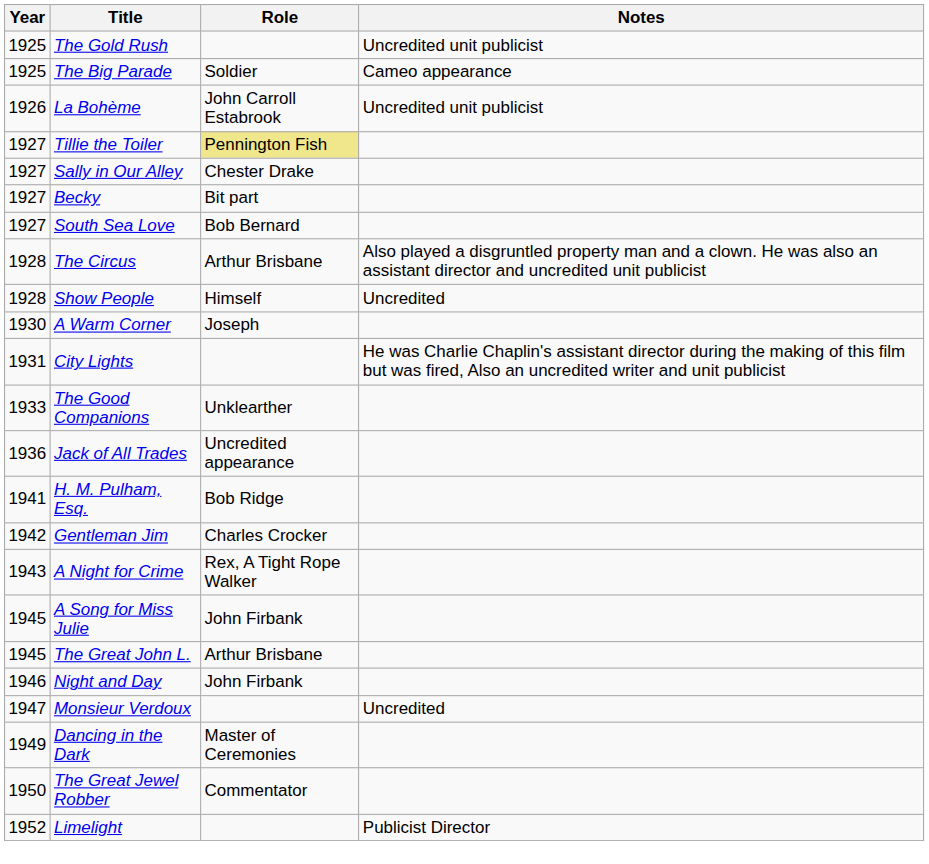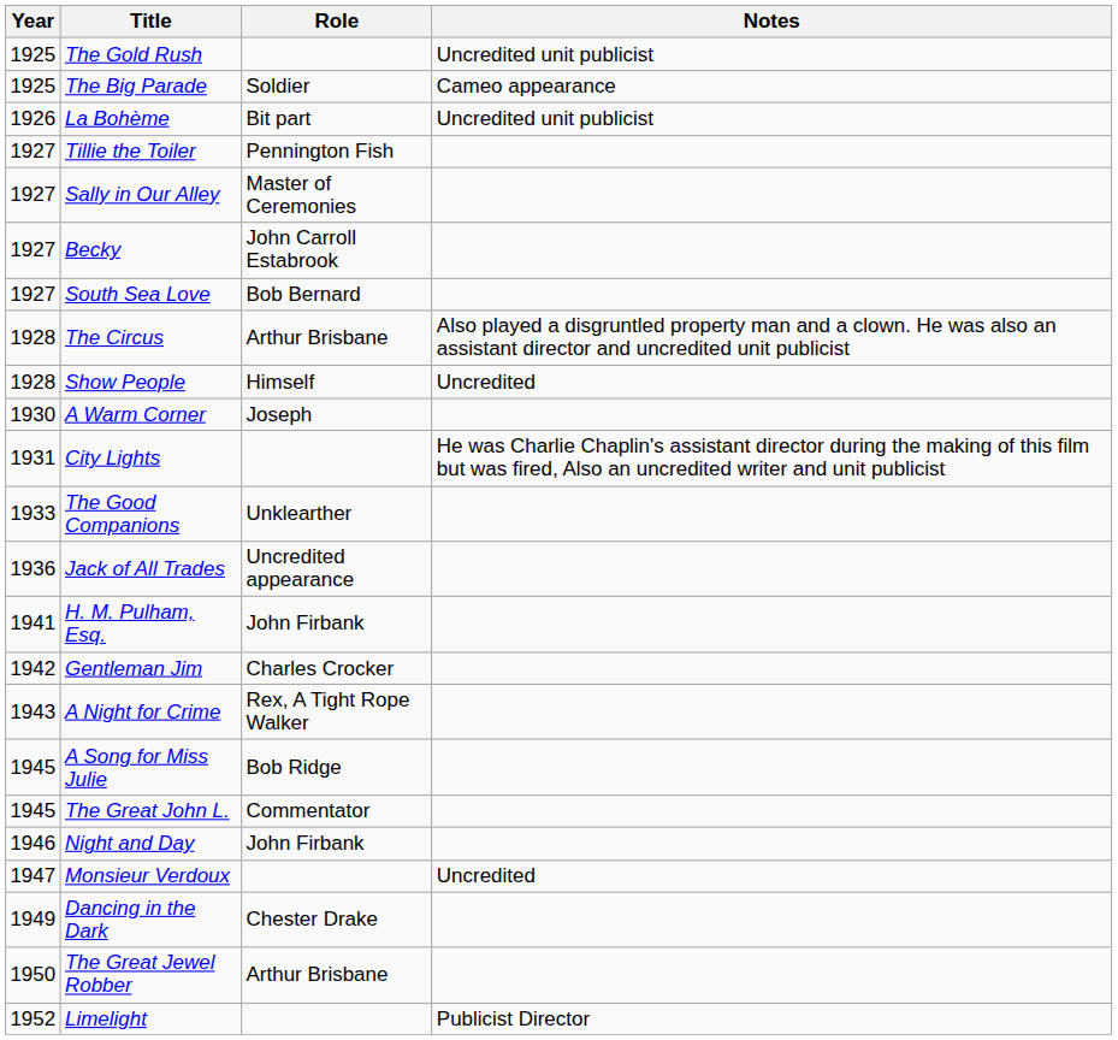 <table class="sortable wikitable">
 <tr>
 <th>Year</th>
 <th>Title</th>
 <th>Role</th>
 <th>Notes</th>
 </tr>
 <tr>
 <td>1925</td>
 <td><em><a href='#'>The Gold Rush</a></em></td>
 <td></td>
 <td>Uncredited unit publicist</td>
 </tr>
 <tr>
 <td>1925</td>
 <td><em><a href='#'>The Big Parade</a></em></td>
 <td>Soldier</td>
 <td>Cameo appearance</td>
 </tr>
 <tr>
 <td>1926</td>
 <td><em><a href='#'>La Bohème</a></em></td>
-<td>John Carroll Estabrook</td>
+<td>Bit part</td>
 <td>Uncredited unit publicist</td>
 </tr>
 <tr>
 <td>1927</td>
 <td><em><a href='#'>Tillie the Toiler</a></em></td>
-<td style="background: khaki;">Pennington Fish</td>
+<td>Pennington Fish</td>
 <td></td>
 </tr>
 <tr>
 <td>1927</td>
 <td><em><a href='#'>Sally in Our Alley</a></em></td>
-<td>Chester Drake</td>
+<td>Master of Ceremonies</td>
 <td></td>
 </tr>
 <tr>
 <td>1927</td>
 <td><em><a href='#'>Becky</a></em></td>
-<td>Bit part</td>
+<td>John Carroll Estabrook</td>
 <td></td>
 </tr>
 <tr>
 <td>1927</td>
 <td><em><a href='#'>South Sea Love</a></em></td>
 <td>Bob Bernard</td>
 <td></td>
 </tr>
 <tr>
 <td>1928</td>
 <td><em><a href='#'>The Circus</a></em></td>
 <td>Arthur Brisbane</td>
 <td>Also played a disgruntled property man and a clown. He was also an assistant director and uncredited unit publicist</td>
 </tr>
 <tr>
 <td>1928</td>
 <td><em><a href='#'>Show People</a></em></td>
 <td>Himself</td>
 <td>Uncredited</td>
 </tr>
 <tr>
 <td>1930</td>
 <td><em><a href='#'>A Warm Corner</a></em></td>
 <td>Joseph</td>
 <td></td>
 </tr>
 <tr>
 <td>1931</td>
 <td><em><a href='#'>City Lights</a></em></td>
 <td></td>
 <td>He was Charlie Chaplin's assistant director during the making of this film but was fired, Also an uncredited writer and unit publicist</td>
 </tr>
 <tr>
 <td>1933</td>
 <td><em><a href='#'>The Good Companions</a></em></td>
 <td>Unklearther</td>
 <td></td>
 </tr>
 <tr>
 <td>1936</td>
 <td><em><a href='#'>Jack of All Trades</a></em></td>
 <td>Uncredited appearance</td>
 <td></td>
 </tr>
 <tr>
 <td>1941</td>
 <td><em><a href='#'>H. M. Pulham, Esq.</a></em></td>
-<td>Bob Ridge</td>
+<td>John Firbank</td>
 <td></td>
 </tr>
 <tr>
 <td>1942</td>
 <td><em><a href='#'>Gentleman Jim</a></em></td>
 <td>Charles Crocker</td>
 <td></td>
 </tr>
 <tr>
 <td>1943</td>
 <td><em><a href='#'>A Night for Crime</a></em></td>
 <td>Rex, A Tight Rope Walker</td>
 <td></td>
 </tr>
 <tr>
 <td>1945</td>
 <td><em><a href='#'>A Song for Miss Julie</a></em></td>
-<td>John Firbank</td>
+<td>Bob Ridge</td>
 <td></td>
 </tr>
 <tr>
 <td>1945</td>
 <td><em><a href='#'>The Great John L.</a></em></td>
-<td>Arthur Brisbane</td>
+<td>Commentator</td>
 <td></td>
 </tr>
 <tr>
 <td>1946</td>
 <td><em><a href='#'>Night and Day</a></em></td>
 <td>John Firbank</td>
 <td></td>
 </tr>
 <tr>
 <td>1947</td>
 <td><em><a href='#'>Monsieur Verdoux</a></em></td>
 <td></td>
 <td>Uncredited</td>
 </tr>
 <tr>
 <td>1949</td>
 <td><em><a href='#'>Dancing in the Dark</a></em></td>
-<td>Master of Ceremonies</td>
+<td>Chester Drake</td>
 <td></td>
 </tr>
 <tr>
 <td>1950</td>
 <td><em><a href='#'>The Great Jewel Robber</a></em></td>
-<td>Commentator</td>
+<td>Arthur Brisbane</td>
 <td></td>
 </tr>
 <tr>
 <td>1952</td>
 <td><em><a href='#'>Limelight</a></em></td>
 <td></td>
 <td>Publicist Director</td>
 </tr>
 <tr>
 </tr>
 </table>
